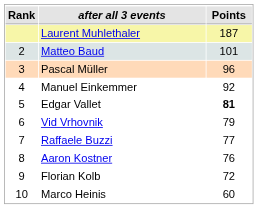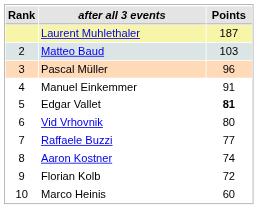 <table cellspacing="1" cellpadding="3" style="border:1px solid #AAAAAA;font-size:86%">
 <tr style="background-color: #E4E4E4;">
 </tr>
 <tr style="background-color: #E4E4E4;">
 <th style="border-bottom:1px solid #AAAAAA; width: 10px;">Rank</th>
 <th style="border-bottom:1px solid #AAAAAA; width: 200px;"><em>after all 3 events</em></th>
 <th style="border-bottom:1px solid #AAAAAA; width: 50px;">Points</th>
 </tr>
 <tr style="background:#f7f6a8;">
 <td align=center></td>
 <td> <a href='#'>Laurent Muhlethaler</a></td>
 <td align=center>187</td>
 </tr>
 <tr style="background:#dce5e5;">
 <td align=center>2</td>
 <td> <a href='#'>Matteo Baud</a></td>
-<td align=center>101</td>
+<td align=center>103</td>
 </tr>
 <tr style="background:#ffdab9;">
 <td align=center>3</td>
 <td> Pascal Müller</td>
 <td align=center>96</td>
 </tr>
 <tr>
 <td align=center>4</td>
 <td> Manuel Einkemmer</td>
-<td align=center>92</td>
+<td align=center>91</td>
 </tr>
 <tr>
 <td align=center>5</td>
 <td> Edgar Vallet</td>
 <td align=center><strong>81</strong></td>
 </tr>
 <tr>
 <td align=center>6</td>
 <td> <a href='#'>Vid Vrhovnik</a></td>
-<td align=center>79</td>
+<td align=center>80</td>
 </tr>
 <tr>
 <td align=center>7</td>
 <td> <a href='#'>Raffaele Buzzi</a></td>
 <td align=center>77</td>
 </tr>
 <tr>
 <td align=center>8</td>
 <td> <a href='#'>Aaron Kostner</a></td>
-<td align=center>76</td>
+<td align=center>74</td>
 </tr>
 <tr>
 <td align=center>9</td>
 <td> Florian Kolb</td>
 <td align=center>72</td>
 </tr>
 <tr>
 <td align=center>10</td>
 <td> Marco Heinis</td>
 <td align=center>60</td>
 </tr>
 </table>
